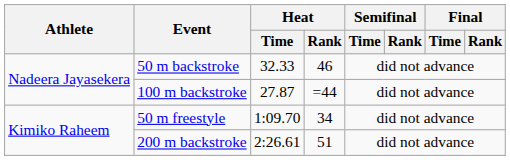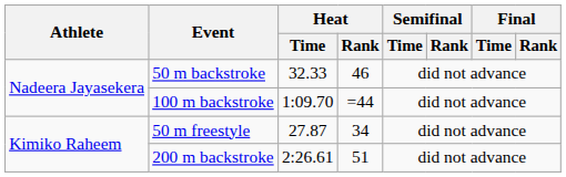 <table class=wikitable style="font-size:90%">
 <tr>
 <th rowspan="2">Athlete</th>
 <th rowspan="2">Event</th>
 <th colspan="2">Heat</th>
 <th colspan="2">Semifinal</th>
 <th colspan="2">Final</th>
 </tr>
 <tr style="font-size:95%">
 <th>Time</th>
 <th>Rank</th>
 <th>Time</th>
 <th>Rank</th>
 <th>Time</th>
 <th>Rank</th>
 </tr>
 <tr align=center>
 <td align=left rowspan=2><a href='#'>Nadeera Jayasekera</a></td>
 <td align=left><a href='#'>50 m backstroke</a></td>
 <td>32.33</td>
 <td>46</td>
 <td colspan=4>did not advance</td>
 </tr>
 <tr align=center>
 <td align=left><a href='#'>100 m backstroke</a></td>
-<td>27.87</td>
+<td>1:09.70</td>
 <td>=44</td>
 <td colspan=4>did not advance</td>
 </tr>
 <tr align=center>
 <td align=left rowspan=2><a href='#'>Kimiko Raheem</a></td>
 <td align=left><a href='#'>50 m freestyle</a></td>
-<td>1:09.70</td>
+<td>27.87</td>
 <td>34</td>
 <td colspan=4>did not advance</td>
 </tr>
 <tr align=center>
 <td align=left><a href='#'>200 m backstroke</a></td>
 <td>2:26.61</td>
 <td>51</td>
 <td colspan=4>did not advance</td>
 </tr>
 </table>
